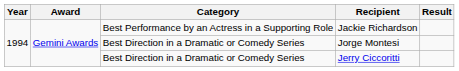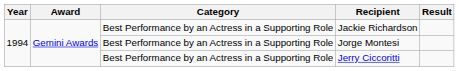 <table class="wikitable">
 <tr>
 <th>Year</th>
 <th>Award</th>
 <th>Category</th>
 <th>Recipient</th>
 <th>Result</th>
 </tr>
 <tr>
 <td rowspan="3">1994</td>
 <td rowspan="3"><a href='#'>Gemini Awards</a></td>
 <td>Best Performance by an Actress in a Supporting Role</td>
 <td>Jackie Richardson</td>
 <td></td>
 </tr>
 <tr>
-<td>Best Direction in a Dramatic or Comedy Series</td>
+<td>Best Performance by an Actress in a Supporting Role</td>
 <td>Jorge Montesi</td>
 <td></td>
 </tr>
 <tr>
-<td>Best Direction in a Dramatic or Comedy Series</td>
+<td>Best Performance by an Actress in a Supporting Role</td>
 <td><a href='#'>Jerry Ciccoritti</a></td>
 <td></td>
 </tr>
 </table>
